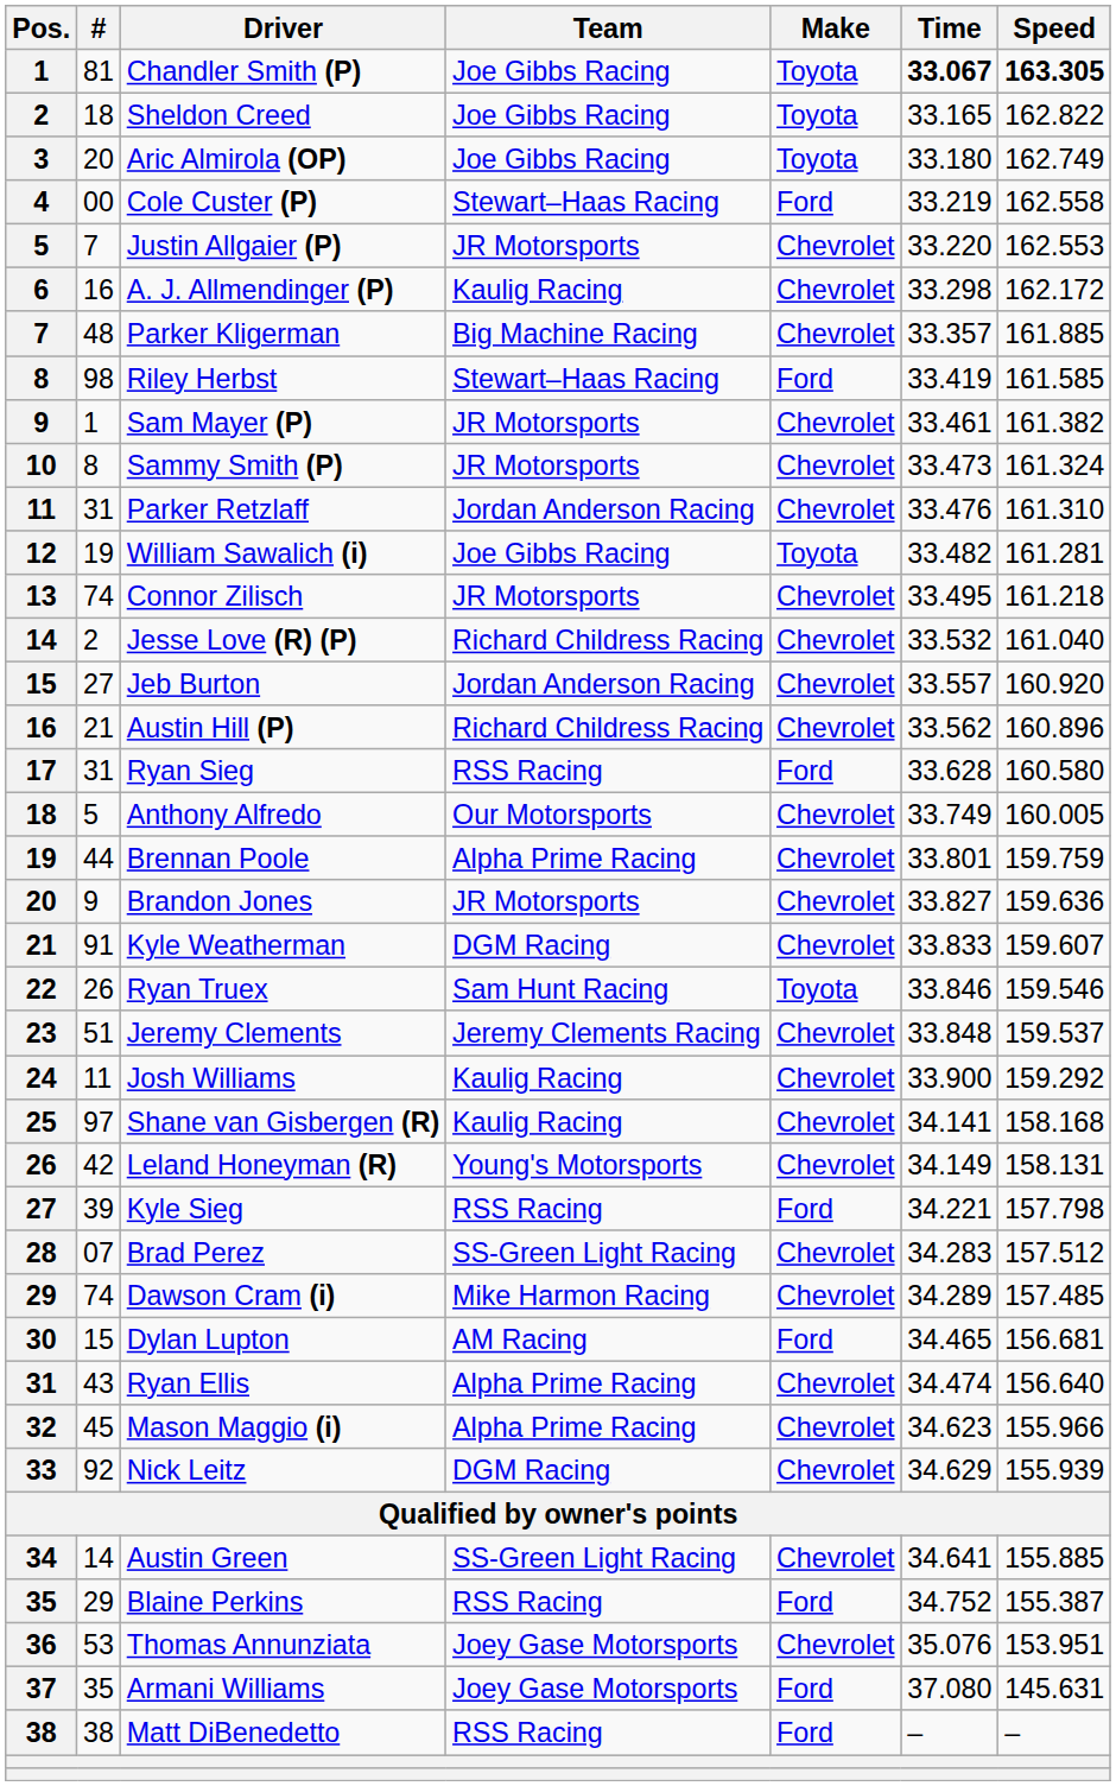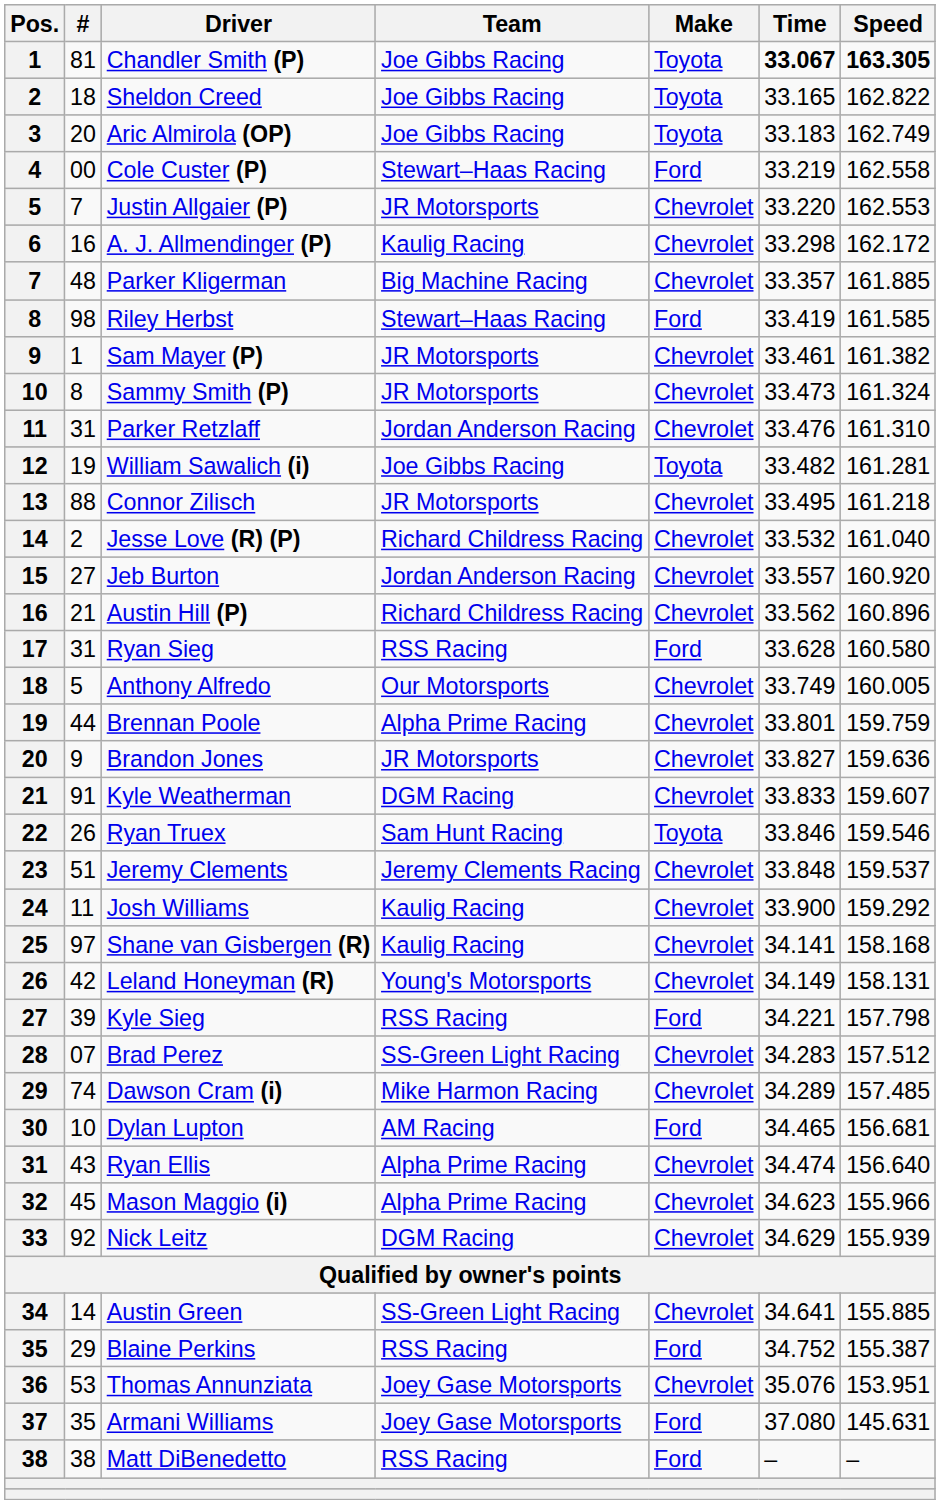 <table class="wikitable" style="font-size:95%">
 <tr>
 <th>Pos.</th>
 <th>#</th>
 <th>Driver</th>
 <th>Team</th>
 <th>Make</th>
 <th>Time</th>
 <th>Speed</th>
 </tr>
 <tr>
 <th>1</th>
 <td>81</td>
 <td><a href='#'>Chandler Smith</a> <strong>(P)</strong></td>
 <td><a href='#'>Joe Gibbs Racing</a></td>
 <td><a href='#'>Toyota</a></td>
 <td><strong>33.067</strong></td>
 <td><strong>163.305</strong></td>
 </tr>
 <tr>
 <th>2</th>
 <td>18</td>
 <td><a href='#'>Sheldon Creed</a></td>
 <td><a href='#'>Joe Gibbs Racing</a></td>
 <td><a href='#'>Toyota</a></td>
 <td>33.165</td>
 <td>162.822</td>
 </tr>
 <tr>
 <th>3</th>
 <td>20</td>
 <td><a href='#'>Aric Almirola</a> <strong>(OP)</strong></td>
 <td><a href='#'>Joe Gibbs Racing</a></td>
 <td><a href='#'>Toyota</a></td>
-<td>33.180</td>
+<td>33.183</td>
 <td>162.749</td>
 </tr>
 <tr>
 <th>4</th>
 <td>00</td>
 <td><a href='#'>Cole Custer</a> <strong>(P)</strong></td>
 <td><a href='#'>Stewart–Haas Racing</a></td>
 <td><a href='#'>Ford</a></td>
 <td>33.219</td>
 <td>162.558</td>
 </tr>
 <tr>
 <th>5</th>
 <td>7</td>
 <td><a href='#'>Justin Allgaier</a> <strong>(P)</strong></td>
 <td><a href='#'>JR Motorsports</a></td>
 <td><a href='#'>Chevrolet</a></td>
 <td>33.220</td>
 <td>162.553</td>
 </tr>
 <tr>
 <th>6</th>
 <td>16</td>
 <td><a href='#'>A. J. Allmendinger</a> <strong>(P)</strong></td>
 <td><a href='#'>Kaulig Racing</a></td>
 <td><a href='#'>Chevrolet</a></td>
 <td>33.298</td>
 <td>162.172</td>
 </tr>
 <tr>
 <th>7</th>
 <td>48</td>
 <td><a href='#'>Parker Kligerman</a></td>
 <td><a href='#'>Big Machine Racing</a></td>
 <td><a href='#'>Chevrolet</a></td>
 <td>33.357</td>
 <td>161.885</td>
 </tr>
 <tr>
 <th>8</th>
 <td>98</td>
 <td><a href='#'>Riley Herbst</a></td>
 <td><a href='#'>Stewart–Haas Racing</a></td>
 <td><a href='#'>Ford</a></td>
 <td>33.419</td>
 <td>161.585</td>
 </tr>
 <tr>
 <th>9</th>
 <td>1</td>
 <td><a href='#'>Sam Mayer</a> <strong>(P)</strong></td>
 <td><a href='#'>JR Motorsports</a></td>
 <td><a href='#'>Chevrolet</a></td>
 <td>33.461</td>
 <td>161.382</td>
 </tr>
 <tr>
 <th>10</th>
 <td>8</td>
 <td><a href='#'>Sammy Smith</a> <strong>(P)</strong></td>
 <td><a href='#'>JR Motorsports</a></td>
 <td><a href='#'>Chevrolet</a></td>
 <td>33.473</td>
 <td>161.324</td>
 </tr>
 <tr>
 <th>11</th>
 <td>31</td>
 <td><a href='#'>Parker Retzlaff</a></td>
 <td><a href='#'>Jordan Anderson Racing</a></td>
 <td><a href='#'>Chevrolet</a></td>
 <td>33.476</td>
 <td>161.310</td>
 </tr>
 <tr>
 <th>12</th>
 <td>19</td>
 <td><a href='#'>William Sawalich</a> <strong>(i)</strong></td>
 <td><a href='#'>Joe Gibbs Racing</a></td>
 <td><a href='#'>Toyota</a></td>
 <td>33.482</td>
 <td>161.281</td>
 </tr>
 <tr>
 <th>13</th>
-<td>74</td>
+<td>88</td>
 <td><a href='#'>Connor Zilisch</a></td>
 <td><a href='#'>JR Motorsports</a></td>
 <td><a href='#'>Chevrolet</a></td>
 <td>33.495</td>
 <td>161.218</td>
 </tr>
 <tr>
 <th>14</th>
 <td>2</td>
 <td><a href='#'>Jesse Love</a> <strong>(R)</strong> <strong>(P)</strong></td>
 <td><a href='#'>Richard Childress Racing</a></td>
 <td><a href='#'>Chevrolet</a></td>
 <td>33.532</td>
 <td>161.040</td>
 </tr>
 <tr>
 <th>15</th>
 <td>27</td>
 <td><a href='#'>Jeb Burton</a></td>
 <td><a href='#'>Jordan Anderson Racing</a></td>
 <td><a href='#'>Chevrolet</a></td>
 <td>33.557</td>
 <td>160.920</td>
 </tr>
 <tr>
 <th>16</th>
 <td>21</td>
 <td><a href='#'>Austin Hill</a> <strong>(P)</strong></td>
 <td><a href='#'>Richard Childress Racing</a></td>
 <td><a href='#'>Chevrolet</a></td>
 <td>33.562</td>
 <td>160.896</td>
 </tr>
 <tr>
 <th>17</th>
 <td>31</td>
 <td><a href='#'>Ryan Sieg</a></td>
 <td><a href='#'>RSS Racing</a></td>
 <td><a href='#'>Ford</a></td>
 <td>33.628</td>
 <td>160.580</td>
 </tr>
 <tr>
 <th>18</th>
 <td>5</td>
 <td><a href='#'>Anthony Alfredo</a></td>
 <td><a href='#'>Our Motorsports</a></td>
 <td><a href='#'>Chevrolet</a></td>
 <td>33.749</td>
 <td>160.005</td>
 </tr>
 <tr>
 <th>19</th>
 <td>44</td>
 <td><a href='#'>Brennan Poole</a></td>
 <td><a href='#'>Alpha Prime Racing</a></td>
 <td><a href='#'>Chevrolet</a></td>
 <td>33.801</td>
 <td>159.759</td>
 </tr>
 <tr>
 <th>20</th>
 <td>9</td>
 <td><a href='#'>Brandon Jones</a></td>
 <td><a href='#'>JR Motorsports</a></td>
 <td><a href='#'>Chevrolet</a></td>
 <td>33.827</td>
 <td>159.636</td>
 </tr>
 <tr>
 <th>21</th>
 <td>91</td>
 <td><a href='#'>Kyle Weatherman</a></td>
 <td><a href='#'>DGM Racing</a></td>
 <td><a href='#'>Chevrolet</a></td>
 <td>33.833</td>
 <td>159.607</td>
 </tr>
 <tr>
 <th>22</th>
 <td>26</td>
 <td><a href='#'>Ryan Truex</a></td>
 <td><a href='#'>Sam Hunt Racing</a></td>
 <td><a href='#'>Toyota</a></td>
 <td>33.846</td>
 <td>159.546</td>
 </tr>
 <tr>
 <th>23</th>
 <td>51</td>
 <td><a href='#'>Jeremy Clements</a></td>
 <td><a href='#'>Jeremy Clements Racing</a></td>
 <td><a href='#'>Chevrolet</a></td>
 <td>33.848</td>
 <td>159.537</td>
 </tr>
 <tr>
 <th>24</th>
 <td>11</td>
 <td><a href='#'>Josh Williams</a></td>
 <td><a href='#'>Kaulig Racing</a></td>
 <td><a href='#'>Chevrolet</a></td>
 <td>33.900</td>
 <td>159.292</td>
 </tr>
 <tr>
 <th>25</th>
 <td>97</td>
 <td><a href='#'>Shane van Gisbergen</a> <strong>(R)</strong></td>
 <td><a href='#'>Kaulig Racing</a></td>
 <td><a href='#'>Chevrolet</a></td>
 <td>34.141</td>
 <td>158.168</td>
 </tr>
 <tr>
 <th>26</th>
 <td>42</td>
 <td><a href='#'>Leland Honeyman</a> <strong>(R)</strong></td>
 <td><a href='#'>Young's Motorsports</a></td>
 <td><a href='#'>Chevrolet</a></td>
 <td>34.149</td>
 <td>158.131</td>
 </tr>
 <tr>
 <th>27</th>
 <td>39</td>
 <td><a href='#'>Kyle Sieg</a></td>
 <td><a href='#'>RSS Racing</a></td>
 <td><a href='#'>Ford</a></td>
 <td>34.221</td>
 <td>157.798</td>
 </tr>
 <tr>
 <th>28</th>
 <td>07</td>
 <td><a href='#'>Brad Perez</a></td>
 <td><a href='#'>SS-Green Light Racing</a></td>
 <td><a href='#'>Chevrolet</a></td>
 <td>34.283</td>
 <td>157.512</td>
 </tr>
 <tr>
 <th>29</th>
 <td>74</td>
 <td><a href='#'>Dawson Cram</a> <strong>(i)</strong></td>
 <td><a href='#'>Mike Harmon Racing</a></td>
 <td><a href='#'>Chevrolet</a></td>
 <td>34.289</td>
 <td>157.485</td>
 </tr>
 <tr>
 <th>30</th>
-<td>15</td>
+<td>10</td>
 <td><a href='#'>Dylan Lupton</a></td>
 <td><a href='#'>AM Racing</a></td>
 <td><a href='#'>Ford</a></td>
 <td>34.465</td>
 <td>156.681</td>
 </tr>
 <tr>
 <th>31</th>
 <td>43</td>
 <td><a href='#'>Ryan Ellis</a></td>
 <td><a href='#'>Alpha Prime Racing</a></td>
 <td><a href='#'>Chevrolet</a></td>
 <td>34.474</td>
 <td>156.640</td>
 </tr>
 <tr>
 <th>32</th>
 <td>45</td>
 <td><a href='#'>Mason Maggio</a> <strong>(i)</strong></td>
 <td><a href='#'>Alpha Prime Racing</a></td>
 <td><a href='#'>Chevrolet</a></td>
 <td>34.623</td>
 <td>155.966</td>
 </tr>
 <tr>
 <th>33</th>
 <td>92</td>
 <td><a href='#'>Nick Leitz</a></td>
 <td><a href='#'>DGM Racing</a></td>
 <td><a href='#'>Chevrolet</a></td>
 <td>34.629</td>
 <td>155.939</td>
 </tr>
 <tr>
 <th colspan="7">Qualified by owner's points</th>
 </tr>
 <tr>
 <th>34</th>
 <td>14</td>
 <td><a href='#'>Austin Green</a></td>
 <td><a href='#'>SS-Green Light Racing</a></td>
 <td><a href='#'>Chevrolet</a></td>
 <td>34.641</td>
 <td>155.885</td>
 </tr>
 <tr>
 <th>35</th>
 <td>29</td>
 <td><a href='#'>Blaine Perkins</a></td>
 <td><a href='#'>RSS Racing</a></td>
 <td><a href='#'>Ford</a></td>
 <td>34.752</td>
 <td>155.387</td>
 </tr>
 <tr>
 <th>36</th>
 <td>53</td>
 <td><a href='#'>Thomas Annunziata</a></td>
 <td><a href='#'>Joey Gase Motorsports</a></td>
 <td><a href='#'>Chevrolet</a></td>
 <td>35.076</td>
 <td>153.951</td>
 </tr>
 <tr>
 <th>37</th>
 <td>35</td>
 <td><a href='#'>Armani Williams</a></td>
 <td><a href='#'>Joey Gase Motorsports</a></td>
 <td><a href='#'>Ford</a></td>
 <td>37.080</td>
 <td>145.631</td>
 </tr>
 <tr>
 <th>38</th>
 <td>38</td>
 <td><a href='#'>Matt DiBenedetto</a></td>
 <td><a href='#'>RSS Racing</a></td>
 <td><a href='#'>Ford</a></td>
 <td>–</td>
 <td>–</td>
 </tr>
 <tr>
 <th colspan="7"></th>
 </tr>
 <tr>
 <th colspan="7"></th>
 </tr>
 </table>
